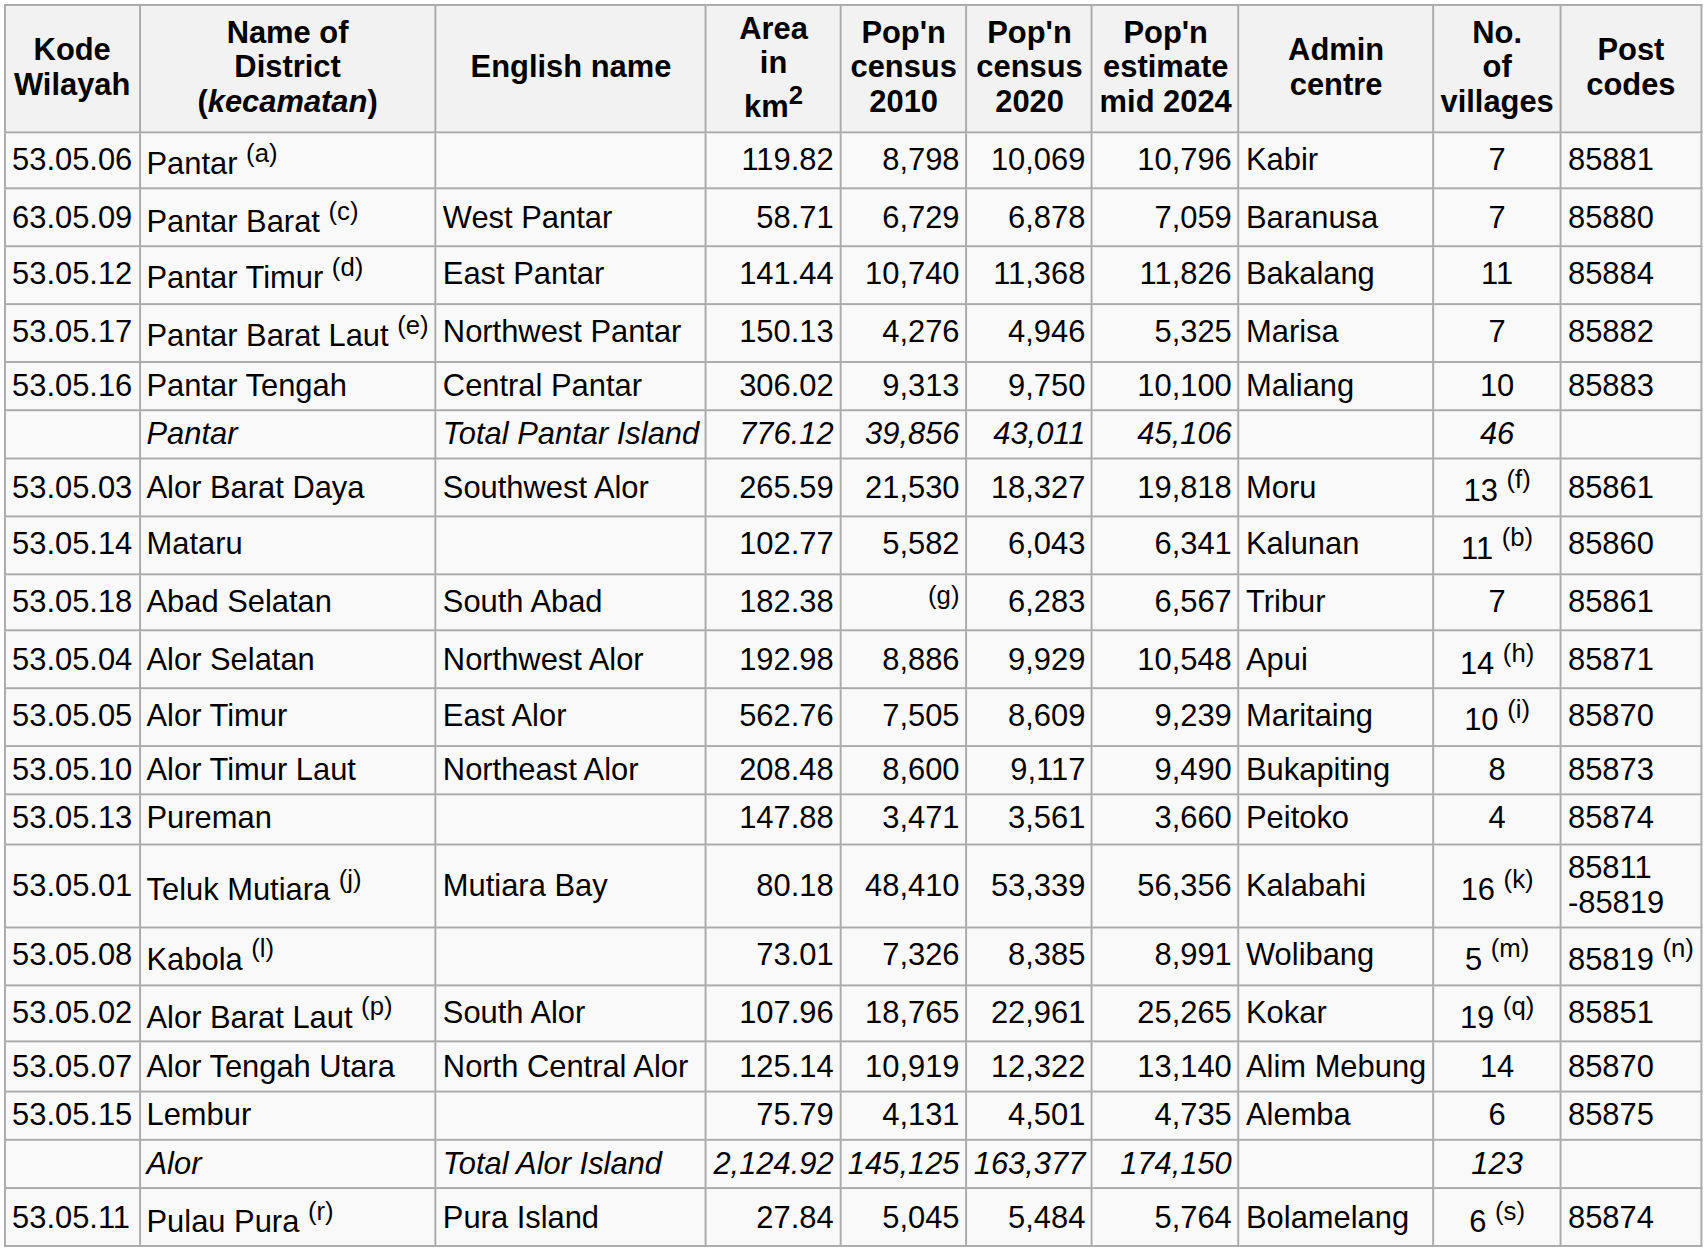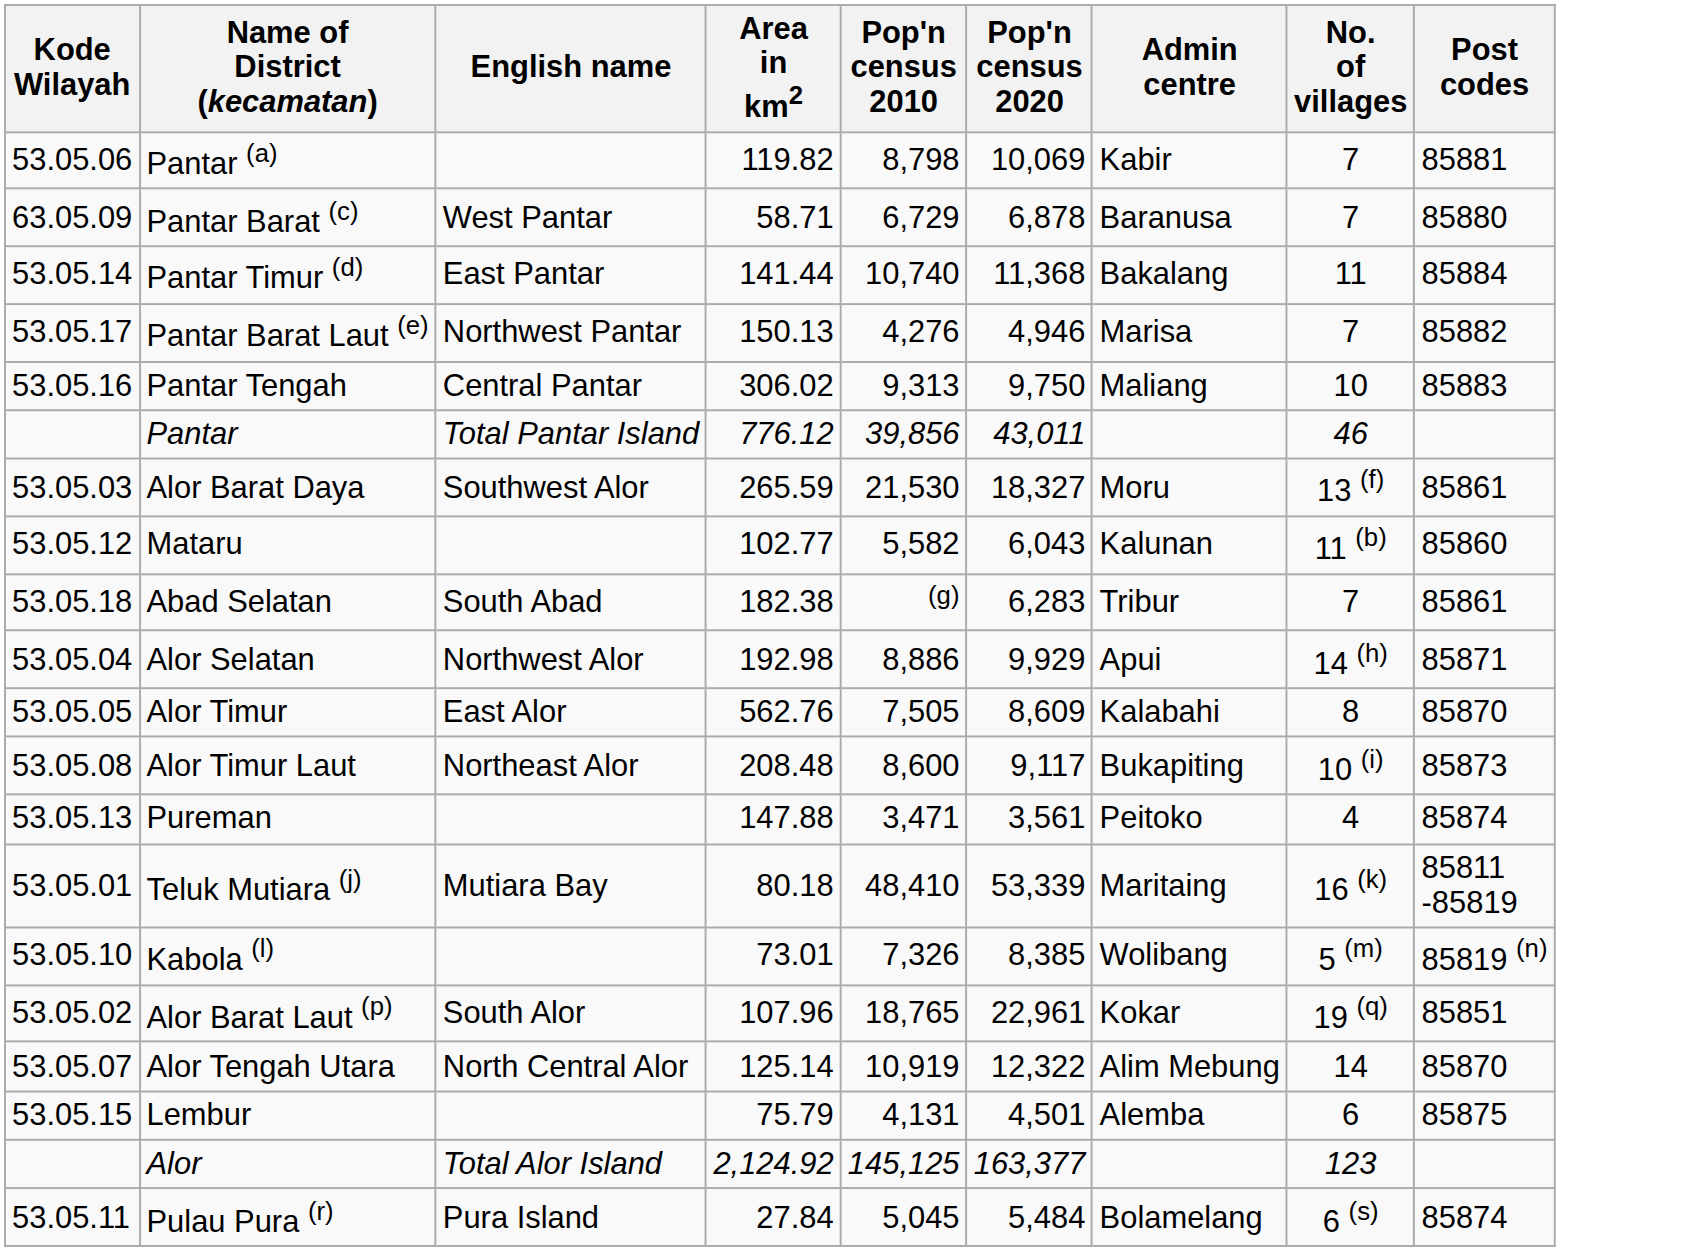 <table class="sortable wikitable">
 <tr>
 <th>Kode <br>Wilayah</th>
 <th>Name of<br>District<br>(<em>kecamatan</em>)</th>
 <th>English name</th>
 <th>Area <br>in <br>km<sup>2</sup></th>
 <th>Pop'n<br>census<br>2010</th>
 <th>Pop'n<br>census<br>2020</th>
-<th>Pop'n<br>estimate<br>mid 2024</th>
 <th>Admin<br> centre</th>
 <th>No.<br>of<br>villages</th>
 <th>Post<br>codes</th>
 </tr>
 <tr>
 <td>53.05.06</td>
 <td>Pantar <sup>(a)</sup> </td>
 <td></td>
 <td align="right">119.82</td>
 <td align="right">8,798</td>
 <td align="right">10,069</td>
-<td align="right">10,796</td>
 <td>Kabir</td>
 <td align="center">7</td>
 <td>85881</td>
 </tr>
 <tr>
 <td>63.05.09</td>
 <td>Pantar Barat <sup>(c)</sup> </td>
 <td>West Pantar</td>
 <td align="right">58.71</td>
 <td align="right">6,729</td>
 <td align="right">6,878</td>
-<td align="right">7,059</td>
 <td>Baranusa</td>
 <td align="center">7</td>
 <td>85880</td>
 </tr>
 <tr>
-<td>53.05.12</td>
+<td>53.05.14</td>
 <td>Pantar Timur <sup>(d)</sup> </td>
 <td>East Pantar</td>
 <td align="right">141.44</td>
 <td align="right">10,740</td>
 <td align="right">11,368</td>
-<td align="right">11,826</td>
 <td>Bakalang</td>
 <td align="center">11</td>
 <td>85884</td>
 </tr>
 <tr>
 <td>53.05.17</td>
 <td>Pantar Barat Laut <sup>(e)</sup> </td>
 <td>Northwest Pantar</td>
 <td align="right">150.13</td>
 <td align="right">4,276</td>
 <td align="right">4,946</td>
-<td align="right">5,325</td>
 <td>Marisa</td>
 <td align="center">7</td>
 <td>85882</td>
 </tr>
 <tr>
 <td>53.05.16</td>
 <td>Pantar Tengah </td>
 <td>Central Pantar</td>
 <td align="right">306.02</td>
 <td align="right">9,313</td>
 <td align="right">9,750</td>
-<td align="right">10,100</td>
 <td>Maliang</td>
 <td align="center">10</td>
 <td>85883</td>
 </tr>
 <tr>
 <td></td>
 <td><em>Pantar</em></td>
 <td><em>Total Pantar Island</em></td>
 <td align="right"><em>776.12</em></td>
 <td align="right"><em>39,856</em></td>
 <td align="right"><em>43,011</em></td>
-<td align="right"><em>45,106</em></td>
 <td></td>
 <td align="center"><em>46</em></td>
 <td></td>
 </tr>
 <tr>
 <td>53.05.03</td>
 <td>Alor Barat Daya </td>
 <td>Southwest Alor</td>
 <td align="right">265.59</td>
 <td align="right">21,530</td>
 <td align="right">18,327</td>
-<td align="right">19,818</td>
 <td>Moru</td>
 <td align="center">13 <sup>(f)</sup></td>
 <td>85861</td>
 </tr>
 <tr>
-<td>53.05.14</td>
+<td>53.05.12</td>
 <td>Mataru </td>
 <td></td>
 <td align="right">102.77</td>
 <td align="right">5,582</td>
 <td align="right">6,043</td>
-<td align="right">6,341</td>
 <td>Kalunan</td>
 <td align="center">11 <sup>(b)</sup></td>
 <td>85860</td>
 </tr>
 <tr>
 <td>53.05.18</td>
 <td>Abad Selatan </td>
 <td>South Abad</td>
 <td align="right">182.38</td>
 <td align="right"><sup>(g)</sup></td>
 <td align="right">6,283</td>
-<td align="right">6,567</td>
 <td>Tribur</td>
 <td align="center">7</td>
 <td>85861</td>
 </tr>
 <tr>
 <td>53.05.04</td>
 <td>Alor Selatan </td>
 <td>Northwest Alor</td>
 <td align="right">192.98</td>
 <td align="right">8,886</td>
 <td align="right">9,929</td>
-<td align="right">10,548</td>
 <td>Apui</td>
 <td align="center">14 <sup>(h)</sup></td>
 <td>85871</td>
 </tr>
 <tr>
 <td>53.05.05</td>
 <td>Alor Timur </td>
 <td>East Alor</td>
 <td align="right">562.76</td>
 <td align="right">7,505</td>
 <td align="right">8,609</td>
-<td align="right">9,239</td>
-<td>Maritaing</td>
-<td align="center">10 <sup>(i)</sup></td>
+<td>Kalabahi</td>
+<td align="center">8</td>
 <td>85870</td>
 </tr>
 <tr>
-<td>53.05.10</td>
+<td>53.05.08</td>
 <td>Alor Timur Laut </td>
 <td>Northeast Alor</td>
 <td align="right">208.48</td>
 <td align="right">8,600</td>
 <td align="right">9,117</td>
-<td align="right">9,490</td>
 <td>Bukapiting</td>
-<td align="center">8</td>
+<td align="center">10 <sup>(i)</sup></td>
 <td>85873</td>
 </tr>
 <tr>
 <td>53.05.13</td>
 <td>Pureman </td>
 <td></td>
 <td align="right">147.88</td>
 <td align="right">3,471</td>
 <td align="right">3,561</td>
-<td align="right">3,660</td>
 <td>Peitoko</td>
 <td align="center">4</td>
 <td>85874</td>
 </tr>
 <tr>
 <td>53.05.01</td>
 <td>Teluk Mutiara <sup>(j)</sup> </td>
 <td>Mutiara Bay</td>
 <td align="right">80.18</td>
 <td align="right">48,410</td>
 <td align="right">53,339</td>
-<td align="right">56,356</td>
-<td>Kalabahi</td>
+<td>Maritaing</td>
 <td align="center">16 <sup>(k)</sup></td>
 <td>85811<br>-85819</td>
 </tr>
 <tr>
-<td>53.05.08</td>
+<td>53.05.10</td>
 <td>Kabola <sup>(l)</sup> </td>
 <td></td>
 <td align="right">73.01</td>
 <td align="right">7,326</td>
 <td align="right">8,385</td>
-<td align="right">8,991</td>
 <td>Wolibang</td>
 <td align="center">5 <sup>(m)</sup></td>
 <td>85819 <sup>(n)</sup></td>
 </tr>
 <tr>
 <td>53.05.02</td>
 <td>Alor Barat Laut <sup>(p)</sup> </td>
 <td>South Alor</td>
 <td align="right">107.96</td>
 <td align="right">18,765</td>
 <td align="right">22,961</td>
-<td align="right">25,265</td>
 <td>Kokar</td>
 <td align="center">19 <sup>(q)</sup></td>
 <td>85851</td>
 </tr>
 <tr>
 <td>53.05.07</td>
 <td>Alor Tengah Utara </td>
 <td>North Central Alor</td>
 <td align="right">125.14</td>
 <td align="right">10,919</td>
 <td align="right">12,322</td>
-<td align="right">13,140</td>
 <td>Alim Mebung</td>
 <td align="center">14</td>
 <td>85870</td>
 </tr>
 <tr>
 <td>53.05.15</td>
 <td>Lembur </td>
 <td></td>
 <td align="right">75.79</td>
 <td align="right">4,131</td>
 <td align="right">4,501</td>
-<td align="right">4,735</td>
 <td>Alemba</td>
 <td align="center">6</td>
 <td>85875</td>
 </tr>
 <tr>
 <td></td>
 <td><em>Alor</em></td>
 <td><em>Total Alor Island</em></td>
 <td align="right"><em>2,124.92</em></td>
 <td align="right"><em>145,125</em></td>
 <td align="right"><em>163,377</em></td>
-<td align="right"><em>174,150</em></td>
 <td></td>
 <td align="center"><em>123</em></td>
 <td></td>
 </tr>
 <tr>
 <td>53.05.11</td>
 <td>Pulau Pura <sup>(r)</sup> </td>
 <td>Pura Island</td>
 <td align="right">27.84</td>
 <td align="right">5,045</td>
 <td align="right">5,484</td>
-<td align="right">5,764</td>
 <td>Bolamelang</td>
 <td align="center">6 <sup>(s)</sup></td>
 <td>85874</td>
 </tr>
 </table>
